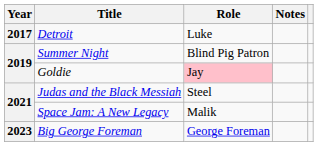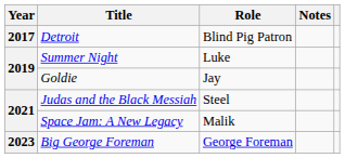 <table class="wikitable sortable plainrowheaders">
 <tr>
 <th scope="col">Year</th>
 <th scope="col">Title</th>
 <th scope="col">Role</th>
 <th scope="col" class="unsortable">Notes</th>
 <th scope="col" class="unsortable"></th>
 </tr>
 <tr>
 <th scope="row">2017</th>
 <td scope="row"><em><a href='#'>Detroit</a></em></td>
-<td scope="row">Luke</td>
+<td>Blind Pig Patron</td>
 <td></td>
 <td style="text-align:center;"></td>
 </tr>
 <tr>
 <th scope="row" rowspan="2">2019</th>
 <td scope="row"><em><a href='#'>Summer Night</a></em></td>
-<td>Blind Pig Patron</td>
+<td scope="row">Luke</td>
 <td></td>
 <td style="text-align:center;"></td>
 </tr>
 <tr>
 <td scope="row"><em>Goldie </em></td>
-<td style="background: pink;">Jay</td>
+<td>Jay</td>
 <td></td>
 <td style="text-align:center;"></td>
 </tr>
 <tr>
 <th scope="row" rowspan="2">2021</th>
 <td scope="row"><em><a href='#'>Judas and the Black Messiah</a></em></td>
 <td>Steel</td>
 <td></td>
 <td style="text-align:center;"></td>
 </tr>
 <tr>
 <td scope="row"><em><a href='#'>Space Jam: A New Legacy</a></em></td>
 <td>Malik</td>
 <td></td>
 <td style="text-align:center;"></td>
 </tr>
 <tr>
 <th scope="row">2023</th>
 <td scope="row"><em><a href='#'>Big George Foreman</a></em></td>
 <td><a href='#'>George Foreman</a></td>
 <td></td>
 <td style="text-align:center;"></td>
 </tr>
 </table>
